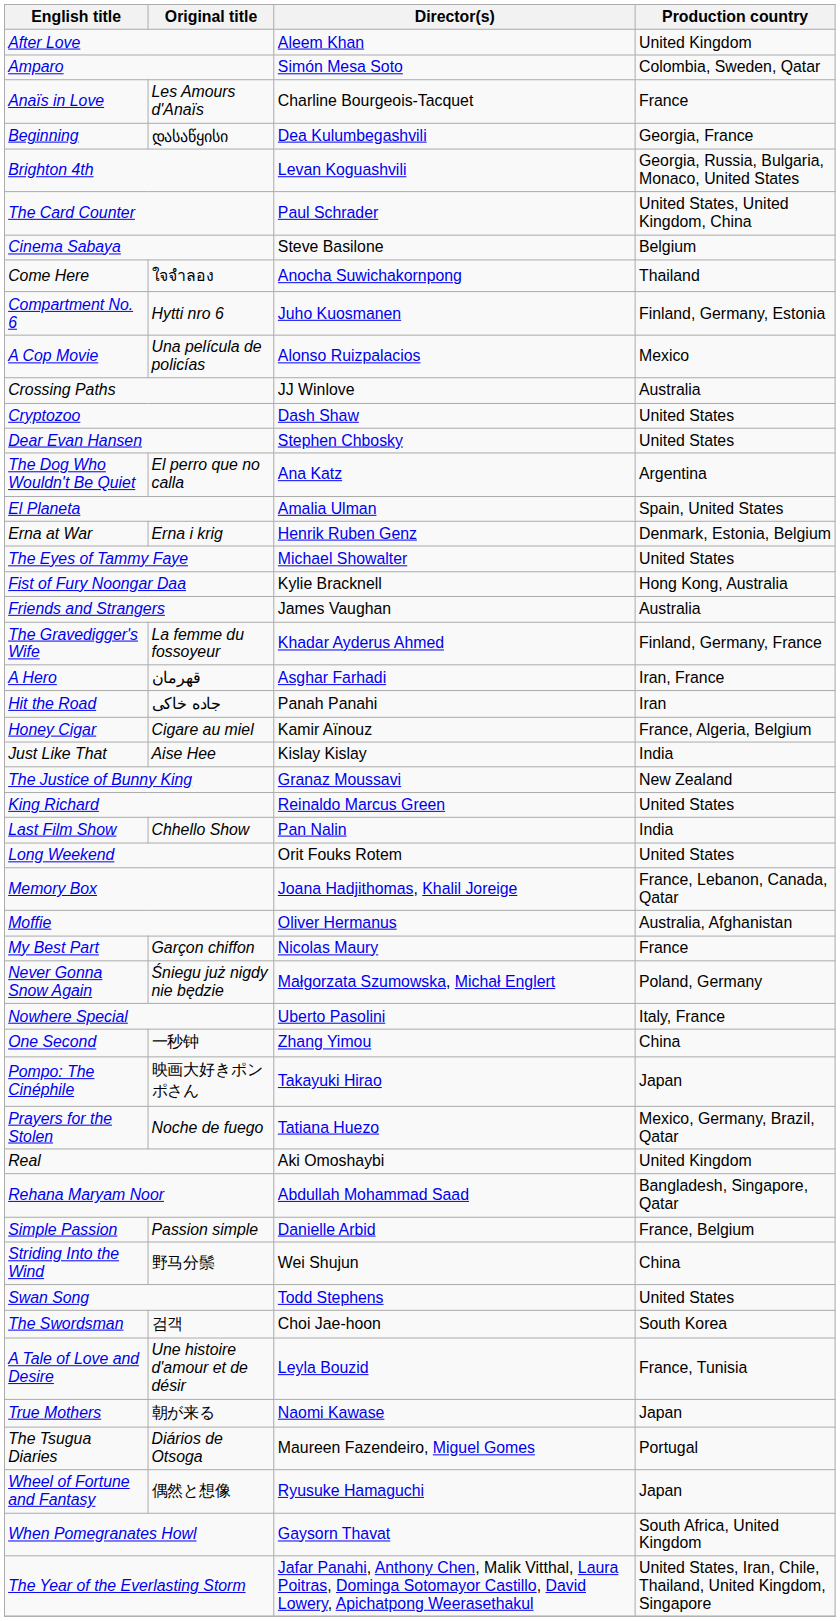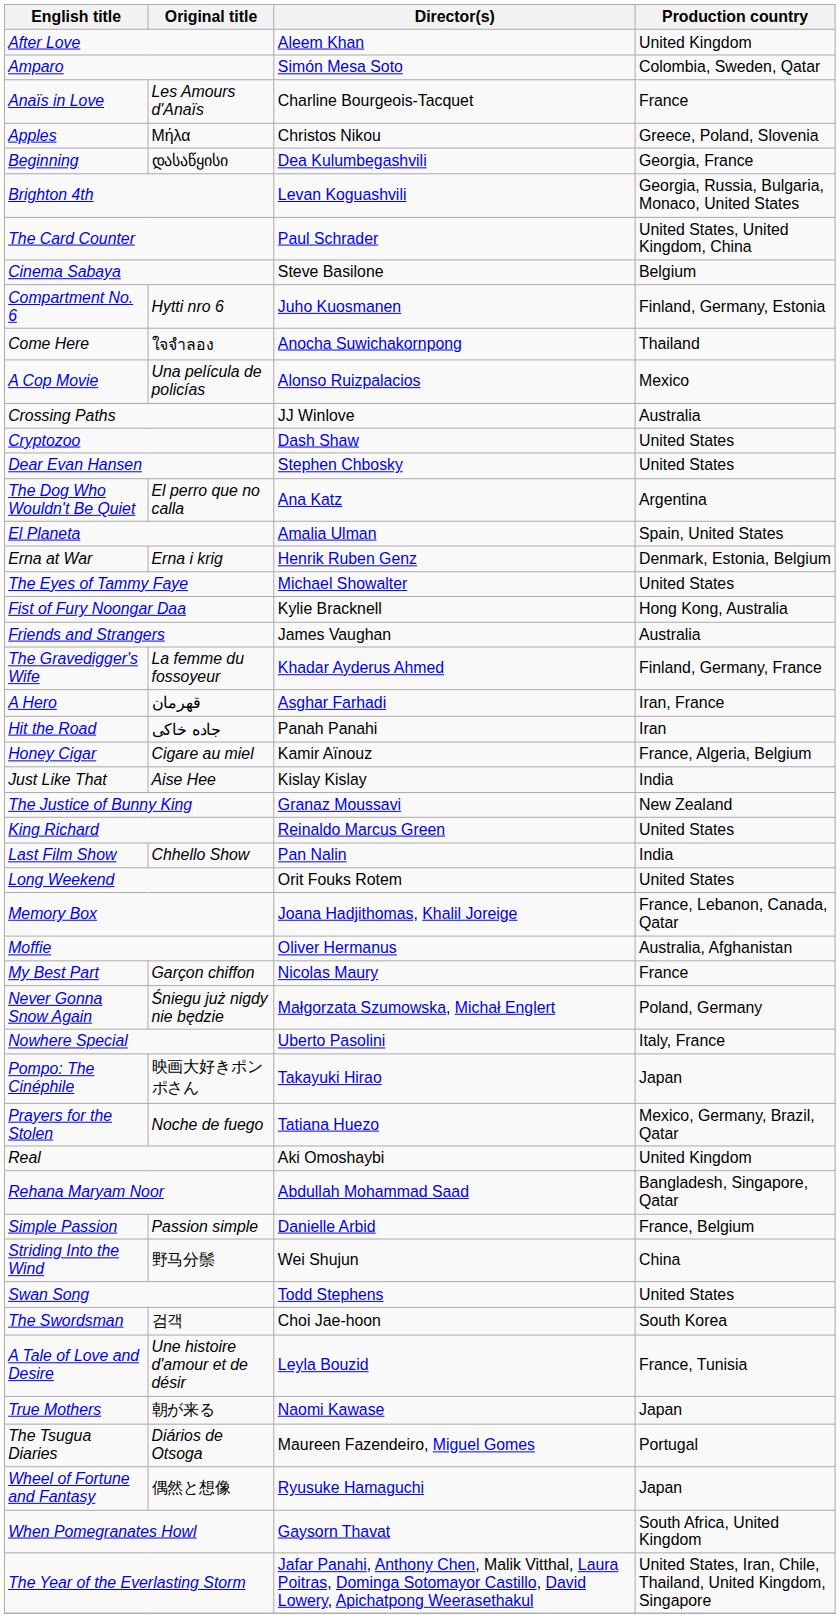 <table class="wikitable" style="width:95%; margin-bottom:2px">
 <tr>
 <th>English title</th>
 <th>Original title</th>
 <th>Director(s)</th>
 <th>Production country</th>
 </tr>
 <tr>
 <td colspan="2"><em><a href='#'>After Love</a></em></td>
 <td><a href='#'>Aleem Khan</a></td>
 <td>United Kingdom</td>
 </tr>
 <tr>
 <td colspan="2"><em><a href='#'>Amparo</a></em></td>
 <td><a href='#'>Simón Mesa Soto</a></td>
 <td>Colombia, Sweden, Qatar</td>
 </tr>
 <tr>
 <td><em><a href='#'>Anaïs in Love</a></em></td>
 <td><em>Les Amours d'Anaïs</em></td>
 <td>Charline Bourgeois-Tacquet</td>
 <td>France</td>
 </tr>
 <tr>
+<td><em><a href='#'>Apples</a></em></td>
+<td>Μήλα</td>
+<td>Christos Nikou</td>
+<td>Greece, Poland, Slovenia</td>
+</tr>
+<tr>
 <td><em><a href='#'>Beginning</a></em></td>
 <td>დასაწყისი</td>
 <td><a href='#'>Dea Kulumbegashvili</a></td>
 <td>Georgia, France</td>
 </tr>
 <tr>
 <td colspan="2"><em><a href='#'>Brighton 4th</a></em></td>
 <td><a href='#'>Levan Koguashvili</a></td>
 <td>Georgia, Russia, Bulgaria, Monaco, United States</td>
 </tr>
 <tr>
 <td colspan="2"><em><a href='#'>The Card Counter</a></em></td>
 <td><a href='#'>Paul Schrader</a></td>
 <td>United States, United Kingdom, China</td>
 </tr>
 <tr>
 <td colspan="2"><em><a href='#'>Cinema Sabaya</a></em></td>
 <td>Steve Basilone</td>
 <td>Belgium</td>
 </tr>
 <tr>
+<td><em><a href='#'>Compartment No. 6</a></em></td>
+<td><em>Hytti nro 6</em></td>
+<td><a href='#'>Juho Kuosmanen</a></td>
+<td>Finland, Germany, Estonia</td>
+</tr>
+<tr>
 <td><em>Come Here</em></td>
 <td>ใจจำลอง</td>
 <td><a href='#'>Anocha Suwichakornpong</a></td>
 <td>Thailand</td>
-</tr>
-<tr>
-<td><em><a href='#'>Compartment No. 6</a></em></td>
-<td><em>Hytti nro 6</em></td>
-<td><a href='#'>Juho Kuosmanen</a></td>
-<td>Finland, Germany, Estonia</td>
 </tr>
 <tr>
 <td><em><a href='#'>A Cop Movie</a></em></td>
 <td><em>Una película de policías</em></td>
 <td><a href='#'>Alonso Ruizpalacios</a></td>
 <td>Mexico</td>
 </tr>
 <tr>
 <td colspan="2"><em>Crossing Paths</em></td>
 <td>JJ Winlove</td>
 <td>Australia</td>
 </tr>
 <tr>
 <td colspan="2"><em><a href='#'>Cryptozoo</a></em></td>
 <td><a href='#'>Dash Shaw</a></td>
 <td>United States</td>
 </tr>
 <tr>
 <td colspan="2"><em><a href='#'>Dear Evan Hansen</a></em></td>
 <td><a href='#'>Stephen Chbosky</a></td>
 <td>United States</td>
 </tr>
 <tr>
 <td><em><a href='#'>The Dog Who Wouldn't Be Quiet</a></em></td>
 <td><em>El perro que no calla</em></td>
 <td><a href='#'>Ana Katz</a></td>
 <td>Argentina</td>
 </tr>
 <tr>
 <td colspan="2"><em><a href='#'>El Planeta</a></em></td>
 <td><a href='#'>Amalia Ulman</a></td>
 <td>Spain, United States</td>
 </tr>
 <tr>
 <td><em>Erna at War</em></td>
 <td><em>Erna i krig</em></td>
 <td><a href='#'>Henrik Ruben Genz</a></td>
 <td>Denmark, Estonia, Belgium</td>
 </tr>
 <tr>
 <td colspan="2"><em><a href='#'>The Eyes of Tammy Faye</a></em></td>
 <td><a href='#'>Michael Showalter</a></td>
 <td>United States</td>
 </tr>
 <tr>
 <td colspan="2"><em><a href='#'>Fist of Fury Noongar Daa</a></em></td>
 <td>Kylie Bracknell</td>
 <td>Hong Kong, Australia</td>
 </tr>
 <tr>
 <td colspan="2"><em><a href='#'>Friends and Strangers</a></em></td>
 <td>James Vaughan</td>
 <td>Australia</td>
 </tr>
 <tr>
 <td><em><a href='#'>The Gravedigger's Wife</a></em></td>
 <td><em>La femme du fossoyeur</em></td>
 <td><a href='#'>Khadar Ayderus Ahmed</a></td>
 <td>Finland, Germany, France</td>
 </tr>
 <tr>
 <td><em><a href='#'>A Hero</a></em></td>
 <td>قهرمان</td>
 <td><a href='#'>Asghar Farhadi</a></td>
 <td>Iran, France</td>
 </tr>
 <tr>
 <td><em><a href='#'>Hit the Road</a></em></td>
 <td>جاده خاکی</td>
 <td>Panah Panahi</td>
 <td>Iran</td>
 </tr>
 <tr>
 <td><em><a href='#'>Honey Cigar</a></em></td>
 <td><em>Cigare au miel</em></td>
 <td>Kamir Aïnouz</td>
 <td>France, Algeria, Belgium</td>
 </tr>
 <tr>
 <td><em>Just Like That</em></td>
 <td><em>Aise Hee</em></td>
 <td>Kislay Kislay</td>
 <td>India</td>
 </tr>
 <tr>
 <td colspan="2"><em><a href='#'>The Justice of Bunny King</a></em></td>
 <td><a href='#'>Granaz Moussavi</a></td>
 <td>New Zealand</td>
 </tr>
 <tr>
 <td colspan="2"><em><a href='#'>King Richard</a></em></td>
 <td><a href='#'>Reinaldo Marcus Green</a></td>
 <td>United States</td>
 </tr>
 <tr>
 <td><em><a href='#'>Last Film Show</a></em></td>
 <td><em>Chhello Show</em></td>
 <td><a href='#'>Pan Nalin</a></td>
 <td>India</td>
 </tr>
 <tr>
 <td colspan="2"><em><a href='#'>Long Weekend</a></em></td>
 <td>Orit Fouks Rotem</td>
 <td>United States</td>
 </tr>
 <tr>
 <td colspan="2"><em><a href='#'>Memory Box</a></em></td>
 <td><a href='#'>Joana Hadjithomas</a>, <a href='#'>Khalil Joreige</a></td>
 <td>France, Lebanon, Canada, Qatar</td>
 </tr>
 <tr>
 <td colspan="2"><em><a href='#'>Moffie</a></em></td>
 <td><a href='#'>Oliver Hermanus</a></td>
 <td>Australia, Afghanistan</td>
 </tr>
 <tr>
 <td><em><a href='#'>My Best Part</a></em></td>
 <td><em>Garçon chiffon</em></td>
 <td><a href='#'>Nicolas Maury</a></td>
 <td>France</td>
 </tr>
 <tr>
 <td><em><a href='#'>Never Gonna Snow Again</a></em></td>
 <td><em>Śniegu już nigdy nie będzie</em></td>
 <td><a href='#'>Małgorzata Szumowska</a>, <a href='#'>Michał Englert</a></td>
 <td>Poland, Germany</td>
 </tr>
 <tr>
 <td colspan="2"><em><a href='#'>Nowhere Special</a></em></td>
 <td><a href='#'>Uberto Pasolini</a></td>
 <td>Italy, France</td>
 </tr>
 <tr>
-<td><em><a href='#'>One Second</a></em></td>
-<td>一秒钟</td>
-<td><a href='#'>Zhang Yimou</a></td>
-<td>China</td>
-</tr>
-<tr>
 <td><em><a href='#'>Pompo: The Cinéphile</a></em></td>
 <td>映画大好きポンポさん</td>
 <td><a href='#'>Takayuki Hirao</a></td>
 <td>Japan</td>
 </tr>
 <tr>
 <td><em><a href='#'>Prayers for the Stolen</a></em></td>
 <td><em>Noche de fuego</em></td>
 <td><a href='#'>Tatiana Huezo</a></td>
 <td>Mexico, Germany, Brazil, Qatar</td>
 </tr>
 <tr>
 <td colspan="2"><em>Real</em></td>
 <td>Aki Omoshaybi</td>
 <td>United Kingdom</td>
 </tr>
 <tr>
 <td colspan="2"><em><a href='#'>Rehana Maryam Noor</a></em></td>
 <td><a href='#'>Abdullah Mohammad Saad</a></td>
 <td>Bangladesh, Singapore, Qatar</td>
 </tr>
 <tr>
 <td><em><a href='#'>Simple Passion</a></em></td>
 <td><em>Passion simple</em></td>
 <td><a href='#'>Danielle Arbid</a></td>
 <td>France, Belgium</td>
 </tr>
 <tr>
 <td><em><a href='#'>Striding Into the Wind</a></em></td>
 <td>野马分鬃</td>
 <td>Wei Shujun</td>
 <td>China</td>
 </tr>
 <tr>
 <td colspan="2"><em><a href='#'>Swan Song</a></em></td>
 <td><a href='#'>Todd Stephens</a></td>
 <td>United States</td>
 </tr>
 <tr>
 <td><em><a href='#'>The Swordsman</a></em></td>
 <td>검객</td>
 <td>Choi Jae-hoon</td>
 <td>South Korea</td>
 </tr>
 <tr>
 <td><em><a href='#'>A Tale of Love and Desire</a></em></td>
 <td><em>Une histoire d'amour et de désir</em></td>
 <td><a href='#'>Leyla Bouzid</a></td>
 <td>France, Tunisia</td>
 </tr>
 <tr>
 <td><em><a href='#'>True Mothers</a></em></td>
 <td>朝が来る</td>
 <td><a href='#'>Naomi Kawase</a></td>
 <td>Japan</td>
 </tr>
 <tr>
 <td><em>The Tsugua Diaries</em></td>
 <td><em>Diários de Otsoga</em></td>
 <td>Maureen Fazendeiro, <a href='#'>Miguel Gomes</a></td>
 <td>Portugal</td>
 </tr>
 <tr>
 <td><em><a href='#'>Wheel of Fortune and Fantasy</a></em></td>
 <td>偶然と想像</td>
 <td><a href='#'>Ryusuke Hamaguchi</a></td>
 <td>Japan</td>
 </tr>
 <tr>
 <td colspan="2"><em><a href='#'>When Pomegranates Howl</a></em></td>
 <td><a href='#'>Gaysorn Thavat</a></td>
 <td>South Africa, United Kingdom</td>
 </tr>
 <tr>
 <td colspan="2"><em><a href='#'>The Year of the Everlasting Storm</a></em></td>
 <td><a href='#'>Jafar Panahi</a>, <a href='#'>Anthony Chen</a>, Malik Vitthal, <a href='#'>Laura Poitras</a>, <a href='#'>Dominga Sotomayor Castillo</a>, <a href='#'>David Lowery</a>, <a href='#'>Apichatpong Weerasethakul</a></td>
 <td>United States, Iran, Chile, Thailand, United Kingdom, Singapore</td>
 </tr>
 <tr>
 </tr>
 </table>
